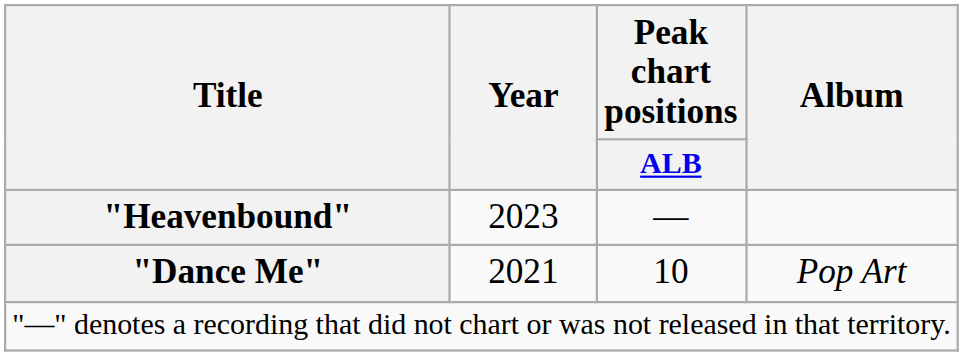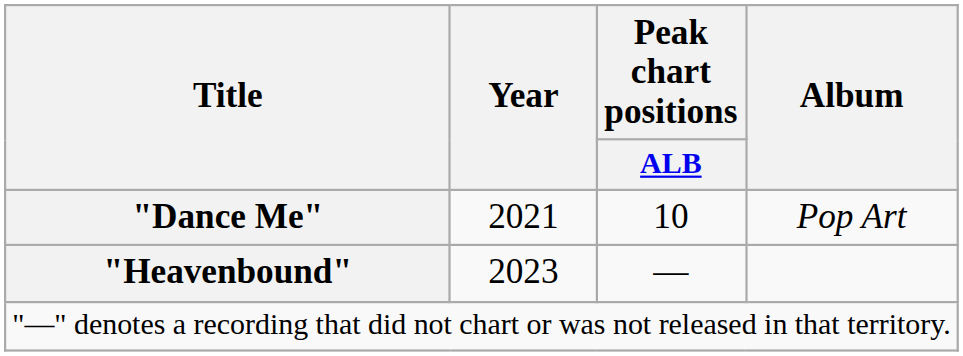 <table class="wikitable plainrowheaders" style="text-align:center;">
 <tr>
 <th scope="col" rowspan="2">Title</th>
 <th scope="col" rowspan="2">Year</th>
 <th>Peak<br>chart<br>positions</th>
 <th scope="col" rowspan="2">Album</th>
 </tr>
 <tr>
 <th style="width:3em; font-size:85%;"><a href='#'>ALB</a><br></th>
 </tr>
 <tr>
+<th scope="row">"Dance Me"<br></th>
+<td>2021</td>
+<td>10</td>
+<td><em>Pop Art</em></td>
+</tr>
+<tr>
 <th scope="row">"Heavenbound"<br></th>
 <td>2023</td>
 <td>—</td>
 <td></td>
 </tr>
 <tr>
-<th scope="row">"Dance Me"<br></th>
-<td>2021</td>
-<td>10</td>
-<td><em>Pop Art</em></td>
-</tr>
-<tr>
 <td colspan="4" style="font-size:85%">"—" denotes a recording that did not chart or was not released in that territory.</td>
 </tr>
 </table>
